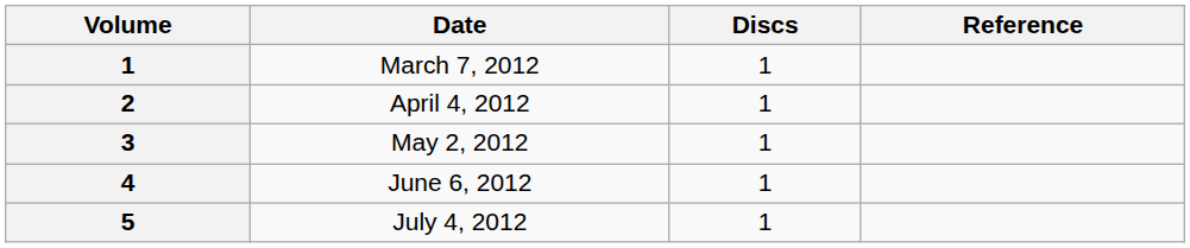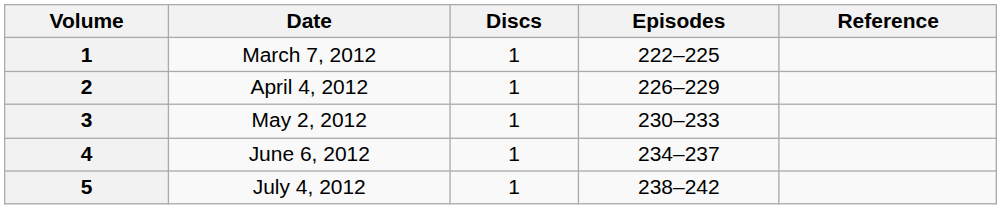 <table class="wikitable" style="text-align: center; width: 60%;">
 <tr>
 <th scope="col" 175px;>Volume</th>
 <th scope="col" 125px;>Date</th>
 <th scope="col">Discs</th>
+<th scope="col">Episodes</th>
 <th scope="col">Reference</th>
 </tr>
 <tr>
 <th scope="row">1</th>
 <td>March 7, 2012</td>
 <td>1</td>
+<td>222–225</td>
 <td></td>
 </tr>
 <tr>
 <th scope="row">2</th>
 <td>April 4, 2012</td>
 <td>1</td>
+<td>226–229</td>
 <td></td>
 </tr>
 <tr>
 <th scope="row">3</th>
 <td>May 2, 2012</td>
 <td>1</td>
+<td>230–233</td>
 <td></td>
 </tr>
 <tr>
 <th scope="row">4</th>
 <td>June 6, 2012</td>
 <td>1</td>
+<td>234–237</td>
 <td></td>
 </tr>
 <tr>
 <th scope="row">5</th>
 <td>July 4, 2012</td>
 <td>1</td>
+<td>238–242</td>
 <td></td>
 </tr>
 </table>
